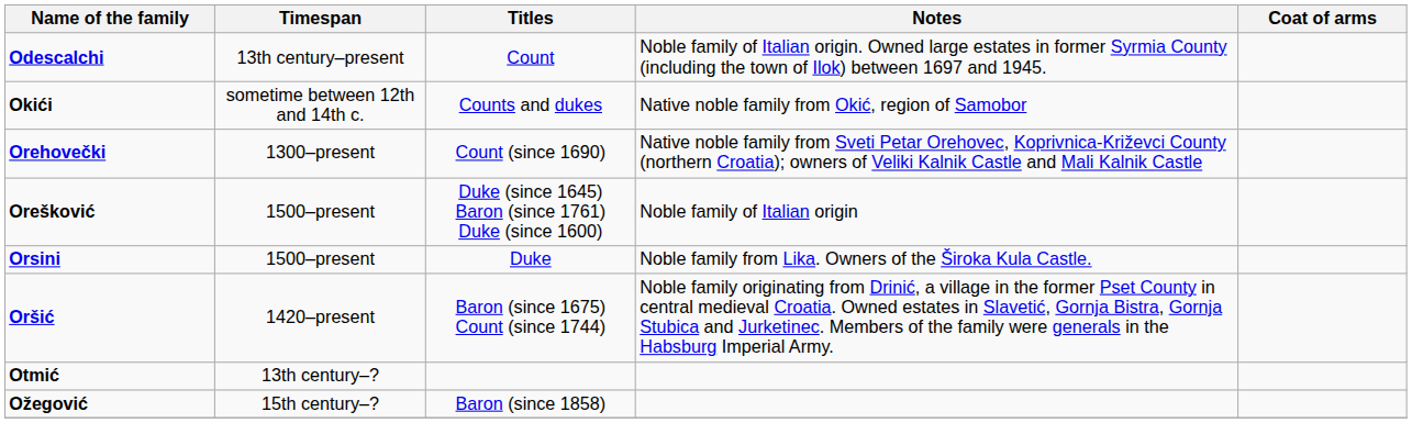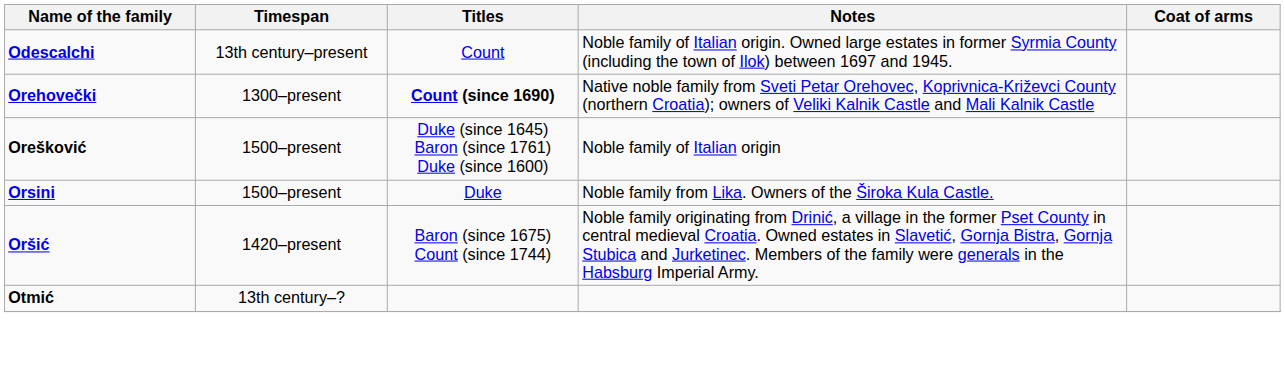 <table class="wikitable" style="text-align:center" width=100%>
 <tr>
 <th bgcolor="silver" ! width="15%">Name of the family</th>
 <th bgcolor="silver" ! width="15%">Timespan</th>
 <th bgcolor="silver" ! width="15%">Titles</th>
 <th bgcolor="silver" ! width="43%">Notes</th>
 <th bgcolor="silver" ! width="12%">Coat of arms</th>
 </tr>
 <tr>
 <td align="left"><a href='#'><strong>Odescalchi</strong></a></td>
 <td align="center">13th century–present</td>
 <td align="center"><a href='#'>Count</a></td>
 <td align="left">Noble family of <a href='#'>Italian</a> origin. Owned large estates in former <a href='#'>Syrmia County</a> (including the town of <a href='#'>Ilok</a>) between 1697 and 1945.</td>
 <td align="center"></td>
 </tr>
 <tr>
-<td align="left"><strong>Okići</strong></td>
-<td align="center">sometime between 12th and 14th c.</td>
-<td align="center"><a href='#'>Counts</a> and <a href='#'>dukes</a></td>
-<td align="left">Native noble family from <a href='#'>Okić</a>, region of <a href='#'>Samobor</a></td>
-<td align="center"></td>
-</tr>
-<tr>
 <td align="left"><a href='#'><strong>Orehovečki</strong></a></td>
 <td align="center">1300–present</td>
-<td align="center"><a href='#'>Count</a> (since 1690)</td>
+<td align="center"><strong><a href='#'>Count</a> (since 1690)</strong></td>
 <td align="left">Native noble family from <a href='#'>Sveti Petar Orehovec</a>, <a href='#'>Koprivnica-Križevci County</a> (northern <a href='#'>Croatia</a>); owners of <a href='#'>Veliki Kalnik Castle</a> and <a href='#'>Mali Kalnik Castle</a></td>
 <td align="center"></td>
 </tr>
 <tr>
 <td align="left"><strong>Orešković</strong></td>
 <td align="center">1500–present</td>
 <td align="center"><a href='#'>Duke</a> (since 1645)<br><a href='#'>Baron</a> (since 1761)<br><a href='#'>Duke</a> (since 1600)</td>
 <td align="left">Noble family of <a href='#'>Italian</a> origin</td>
 <td align="center"></td>
 </tr>
 <tr>
 <td align="left"><a href='#'><strong>Orsini</strong></a></td>
 <td align="center">1500–present</td>
 <td align="center"><a href='#'>Duke</a></td>
 <td align="left">Noble family from <a href='#'>Lika</a>. Owners of the <a href='#'>Široka Kula Castle.</a></td>
 <td align="center"></td>
 </tr>
 <tr>
 <td align="left"><strong><a href='#'>Oršić</a></strong></td>
 <td align="center">1420–present</td>
 <td align="center"><a href='#'>Baron</a> (since 1675)<br><a href='#'>Count</a> (since 1744)</td>
 <td align="left">Noble family originating from <a href='#'>Drinić</a>, a village in the former <a href='#'>Pset County</a> in central medieval <a href='#'>Croatia</a>. Owned estates in <a href='#'>Slavetić</a>, <a href='#'>Gornja Bistra</a>, <a href='#'>Gornja Stubica</a> and <a href='#'>Jurketinec</a>. Members of the family were <a href='#'>generals</a> in the <a href='#'>Habsburg</a> Imperial Army.</td>
 <td align="center"></td>
 </tr>
 <tr>
 <td align="left"><strong>Otmić</strong></td>
 <td>13th century–?</td>
 <td></td>
 <td></td>
 <td></td>
 </tr>
 <tr>
-<td align="left"><strong>Ožegović</strong></td>
-<td>15th century–?</td>
-<td><a href='#'>Baron</a> (since 1858)</td>
-<td></td>
-<td></td>
-</tr>
-<tr>
 </tr>
 </table>
